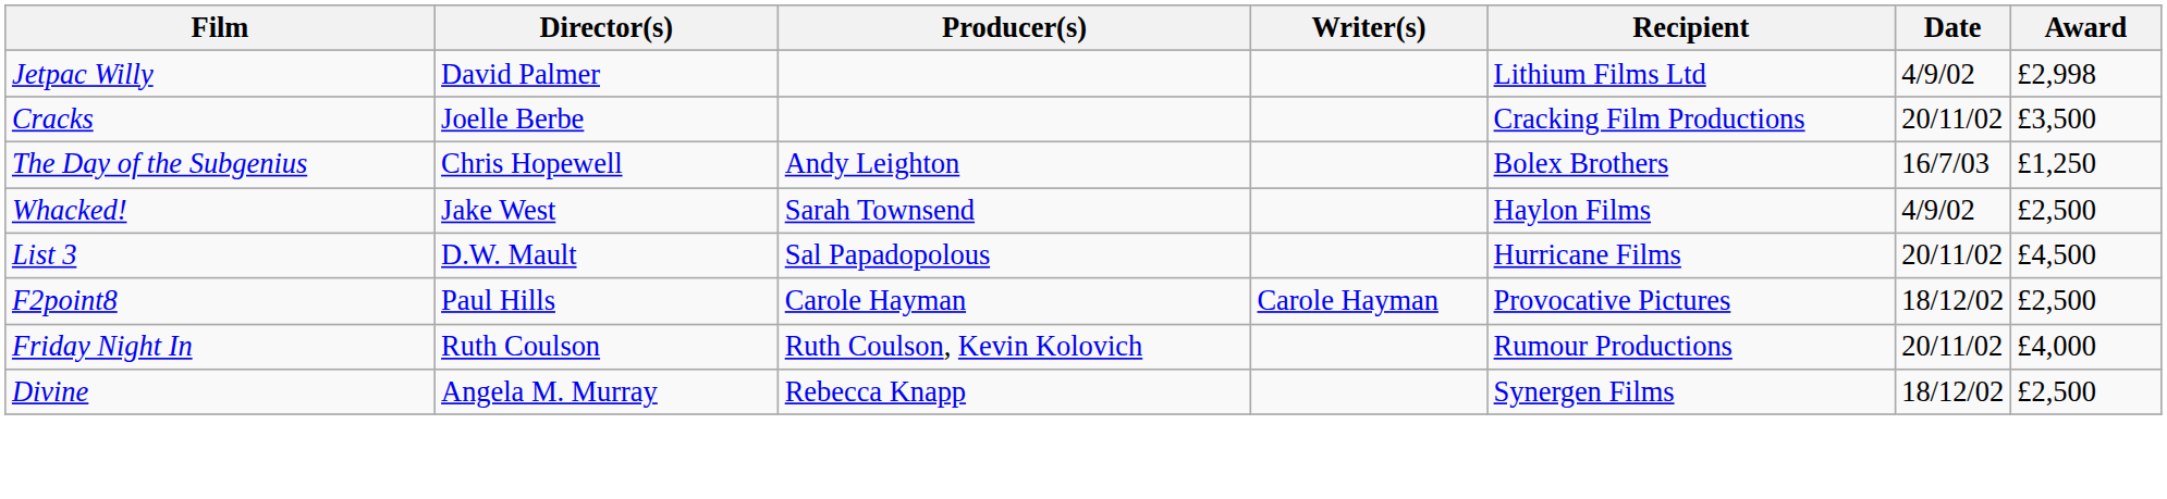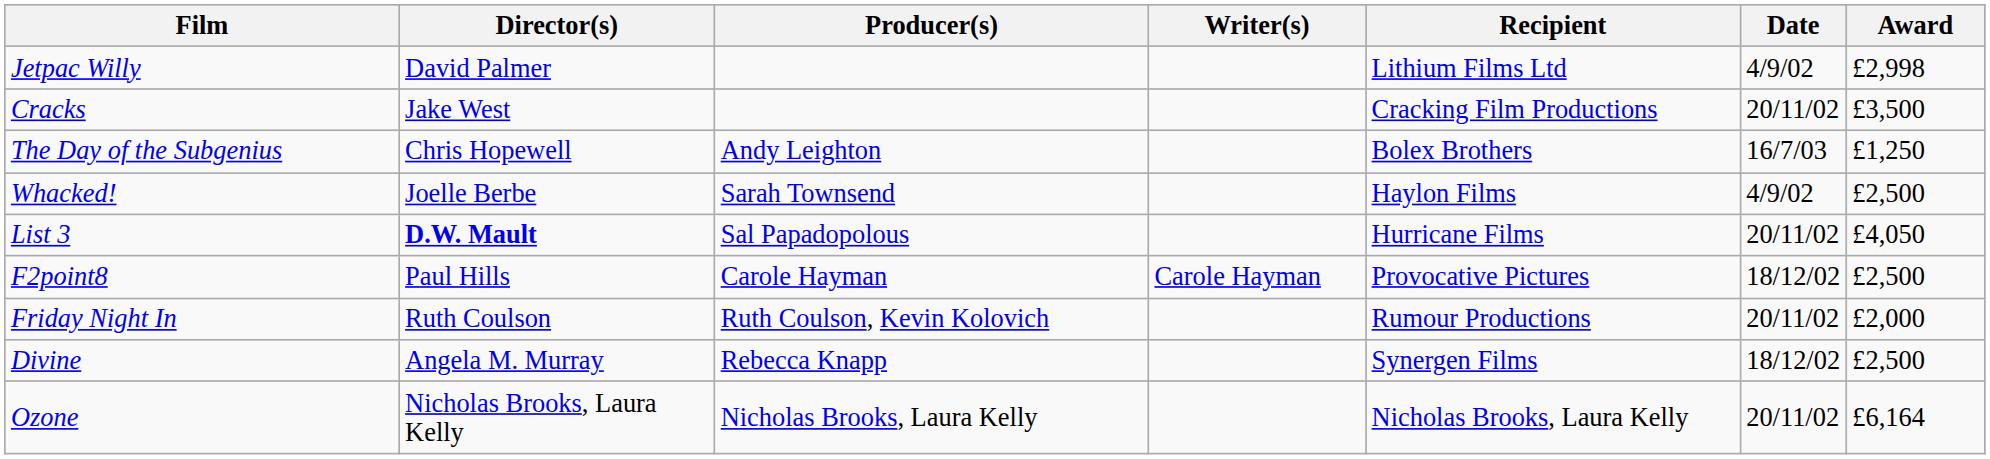 <table class="wikitable" width="95%" align="centre">
 <tr>
 <th width=20%>Film</th>
 <th width=16%>Director(s)</th>
 <th width=22%>Producer(s)</th>
 <th width=11%>Writer(s)</th>
 <th width=19%>Recipient</th>
 <th width=5%>Date</th>
 <th width=7%>Award</th>
 </tr>
 <tr>
 <td><em><a href='#'>Jetpac Willy</a></em></td>
 <td><a href='#'>David Palmer</a></td>
 <td></td>
 <td></td>
 <td><a href='#'>Lithium Films Ltd</a></td>
 <td>4/9/02</td>
 <td>£2,998</td>
 </tr>
 <tr>
 <td><em><a href='#'>Cracks</a></em></td>
-<td><a href='#'>Joelle Berbe</a></td>
+<td><a href='#'>Jake West</a></td>
 <td></td>
 <td></td>
 <td><a href='#'>Cracking Film Productions</a></td>
 <td>20/11/02</td>
 <td>£3,500</td>
 </tr>
 <tr>
 <td><em><a href='#'>The Day of the Subgenius</a></em></td>
 <td><a href='#'>Chris Hopewell</a></td>
 <td><a href='#'>Andy Leighton</a></td>
 <td></td>
 <td><a href='#'>Bolex Brothers</a></td>
 <td>16/7/03</td>
 <td>£1,250</td>
 </tr>
 <tr>
 <td><em><a href='#'>Whacked!</a></em></td>
-<td><a href='#'>Jake West</a></td>
+<td><a href='#'>Joelle Berbe</a></td>
 <td><a href='#'>Sarah Townsend</a></td>
 <td></td>
 <td><a href='#'>Haylon Films</a></td>
 <td>4/9/02</td>
 <td>£2,500</td>
 </tr>
 <tr>
 <td><em><a href='#'>List 3</a></em></td>
-<td><a href='#'>D.W. Mault</a></td>
+<td><strong><a href='#'>D.W. Mault</a></strong></td>
 <td><a href='#'>Sal Papadopolous</a></td>
 <td></td>
 <td><a href='#'>Hurricane Films</a></td>
 <td>20/11/02</td>
-<td>£4,500</td>
+<td>£4,050</td>
 </tr>
 <tr>
 <td><em><a href='#'>F2point8</a></em></td>
 <td><a href='#'>Paul Hills</a></td>
 <td><a href='#'>Carole Hayman</a></td>
 <td><a href='#'>Carole Hayman</a></td>
 <td><a href='#'>Provocative Pictures</a></td>
 <td>18/12/02</td>
 <td>£2,500</td>
 </tr>
 <tr>
 <td><em><a href='#'>Friday Night In</a></em></td>
 <td><a href='#'>Ruth Coulson</a></td>
 <td><a href='#'>Ruth Coulson</a>, <a href='#'>Kevin Kolovich</a></td>
 <td></td>
 <td><a href='#'>Rumour Productions</a></td>
 <td>20/11/02</td>
-<td>£4,000</td>
+<td>£2,000</td>
 </tr>
 <tr>
 <td><em><a href='#'>Divine</a></em></td>
 <td><a href='#'>Angela M. Murray</a></td>
 <td><a href='#'>Rebecca Knapp</a></td>
 <td></td>
 <td><a href='#'>Synergen Films</a></td>
 <td>18/12/02</td>
 <td>£2,500</td>
 </tr>
+<tr>
+<td><em><a href='#'>Ozone</a></em></td>
+<td><a href='#'>Nicholas Brooks</a>, Laura Kelly</td>
+<td><a href='#'>Nicholas Brooks</a>, Laura Kelly</td>
+<td></td>
+<td><a href='#'>Nicholas Brooks</a>, Laura Kelly</td>
+<td>20/11/02</td>
+<td>£6,164</td>
+</tr>
 </table>
